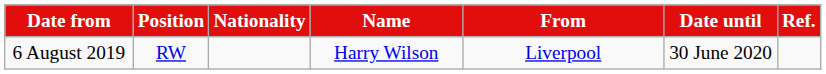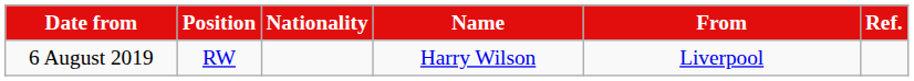 <table class="wikitable"  style="text-align:center; font-size:90%; ">
 <tr>
 <th style="background:#e20e0e; color:#ffffff; width:120px;">Date from</th>
 <th style="background:#e20e0e; color:#ffffff; width:50px;">Position</th>
 <th style="background:#e20e0e; color:#ffffff; width:50px;">Nationality</th>
 <th style="background:#e20e0e; color:#ffffff; width:150px;">Name</th>
 <th style="background:#e20e0e; color:#ffffff; width:200px;">From</th>
-<th style="background:#e20e0e; color:#ffffff; width:110px;">Date until</th>
 <th style="background:#e20e0e; color:#ffffff; width:25px;">Ref.</th>
 </tr>
 <tr>
 <td>6 August 2019</td>
 <td><a href='#'>RW</a></td>
 <td></td>
 <td><a href='#'>Harry Wilson</a></td>
 <td> <a href='#'>Liverpool</a></td>
-<td>30 June 2020</td>
 <td></td>
 </tr>
 </table>
